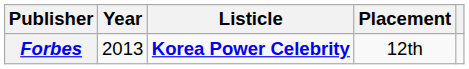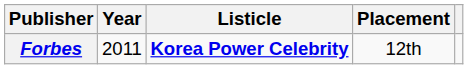 <table class="wikitable plainrowheaders sortable">
 <tr>
 <th scope="col">Publisher</th>
 <th scope="col">Year</th>
 <th scope="col">Listicle</th>
 <th scope="col">Placement</th>
 <th scope="col" class="unsortable"></th>
 </tr>
 <tr>
 <th scope="row"><em><a href='#'>Forbes</a></em></th>
-<td style="text-align:center">2013</td>
+<td style="text-align:center">2011</td>
 <td><strong><a href='#'>Korea Power Celebrity</a></strong></td>
 <td style="text-align:center">12th</td>
 <td style="text-align:center"></td>
 </tr>
 </table>
